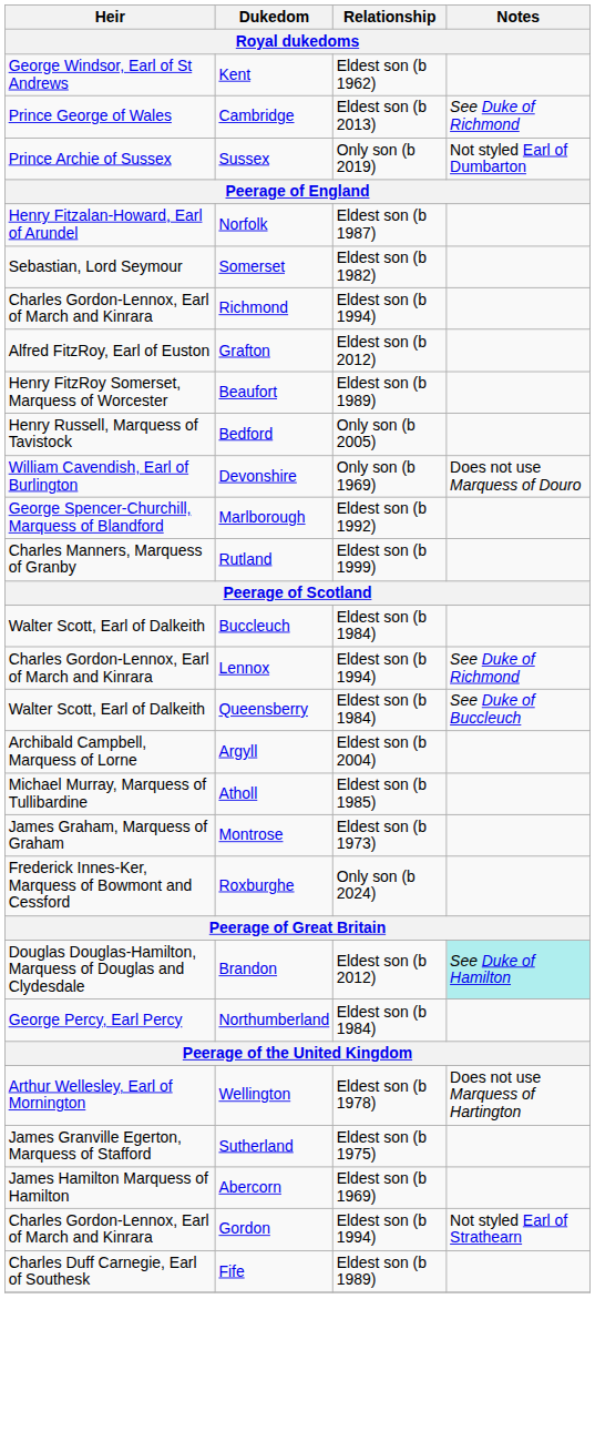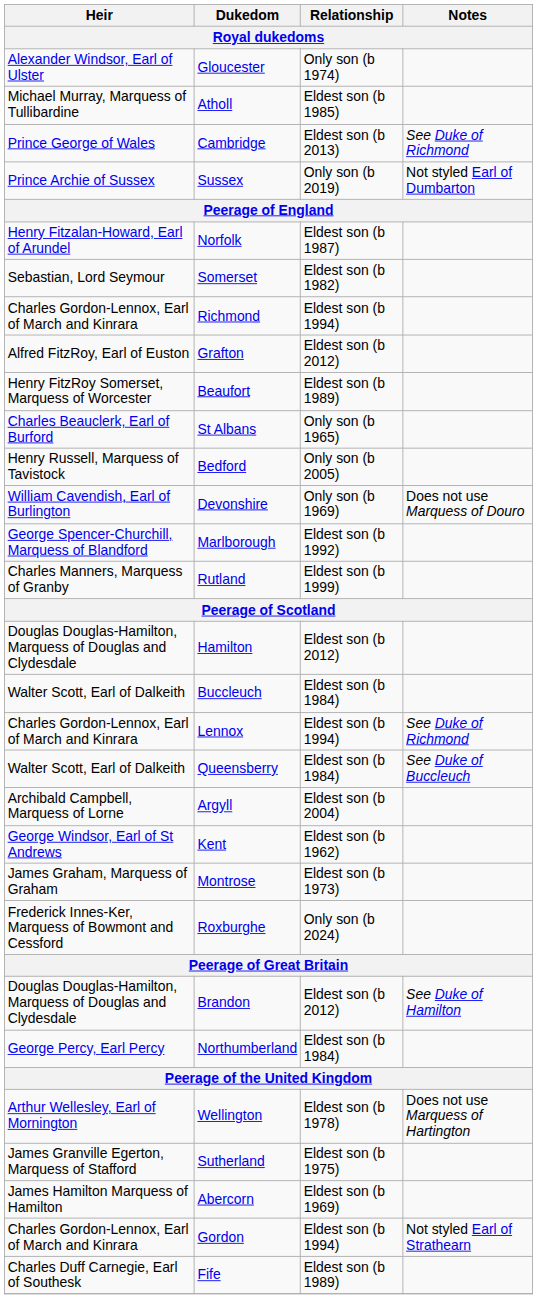 <table class="wikitable">
 <tr>
 <th>Heir</th>
 <th>Dukedom</th>
 <th>Relationship</th>
 <th>Notes</th>
 </tr>
 <tr>
 <th colspan=4><a href='#'>Royal dukedoms</a></th>
 </tr>
 <tr>
-<td><a href='#'>George Windsor, Earl of St Andrews</a></td>
-<td><a href='#'>Kent</a></td>
-<td>Eldest son (b 1962)</td>
+<td><a href='#'>Alexander Windsor, Earl of Ulster</a></td>
+<td><a href='#'>Gloucester</a></td>
+<td>Only son (b 1974)</td>
+<td></td>
+</tr>
+<tr>
+<td>Michael Murray, Marquess of Tullibardine</td>
+<td><a href='#'>Atholl</a></td>
+<td>Eldest son (b 1985)</td>
 <td></td>
 </tr>
 <tr>
 <td><a href='#'>Prince George of Wales</a></td>
 <td><a href='#'>Cambridge</a></td>
 <td>Eldest son (b 2013)</td>
 <td><em>See <a href='#'>Duke of Richmond</a></em></td>
 </tr>
 <tr>
 <td><a href='#'>Prince Archie of Sussex</a></td>
 <td><a href='#'>Sussex</a></td>
 <td>Only son (b 2019)</td>
 <td>Not styled <a href='#'>Earl of Dumbarton</a></td>
 </tr>
 <tr>
 <th colspan=4><a href='#'>Peerage of England</a></th>
 </tr>
 <tr>
 <td><a href='#'>Henry Fitzalan-Howard, Earl of Arundel</a></td>
 <td><a href='#'>Norfolk</a></td>
 <td>Eldest son (b 1987)</td>
 <td></td>
 </tr>
 <tr>
 <td>Sebastian, Lord Seymour</td>
 <td><a href='#'>Somerset</a></td>
 <td>Eldest son (b 1982)</td>
 <td></td>
 </tr>
 <tr>
 <td>Charles Gordon-Lennox, Earl of March and Kinrara</td>
 <td><a href='#'>Richmond</a></td>
 <td>Eldest son (b 1994)</td>
 <td></td>
 </tr>
 <tr>
 <td>Alfred FitzRoy, Earl of Euston</td>
 <td><a href='#'>Grafton</a></td>
 <td>Eldest son (b 2012)</td>
 <td></td>
 </tr>
 <tr>
 <td>Henry FitzRoy Somerset, Marquess of Worcester</td>
 <td><a href='#'>Beaufort</a></td>
 <td>Eldest son (b 1989)</td>
 <td></td>
 </tr>
 <tr>
+<td><a href='#'>Charles Beauclerk, Earl of Burford</a></td>
+<td><a href='#'>St Albans</a></td>
+<td>Only son (b 1965)</td>
+<td></td>
+</tr>
+<tr>
 <td>Henry Russell, Marquess of Tavistock</td>
 <td><a href='#'>Bedford</a></td>
 <td>Only son (b 2005)</td>
 <td></td>
 </tr>
 <tr>
 <td><a href='#'>William Cavendish, Earl of Burlington</a></td>
 <td><a href='#'>Devonshire</a></td>
 <td>Only son (b 1969)</td>
 <td>Does not use <em>Marquess of Douro</em></td>
 </tr>
 <tr>
 <td><a href='#'>George Spencer-Churchill, Marquess of Blandford</a></td>
 <td><a href='#'>Marlborough</a></td>
 <td>Eldest son (b 1992)</td>
 <td></td>
 </tr>
 <tr>
 <td>Charles Manners, Marquess of Granby</td>
 <td><a href='#'>Rutland</a></td>
 <td>Eldest son (b 1999)</td>
 <td></td>
 </tr>
 <tr>
 <th colspan=4><a href='#'>Peerage of Scotland</a></th>
 </tr>
 <tr>
+<td>Douglas Douglas-Hamilton, Marquess of Douglas and Clydesdale</td>
+<td><a href='#'>Hamilton</a></td>
+<td>Eldest son (b 2012)</td>
+<td></td>
+</tr>
+<tr>
 <td>Walter Scott, Earl of Dalkeith</td>
 <td><a href='#'>Buccleuch</a></td>
 <td>Eldest son (b 1984)</td>
 <td></td>
 </tr>
 <tr>
 <td>Charles Gordon-Lennox, Earl of March and Kinrara</td>
 <td><a href='#'>Lennox</a></td>
 <td>Eldest son (b 1994)</td>
 <td><em>See <a href='#'>Duke of Richmond</a></em></td>
 </tr>
 <tr>
 <td>Walter Scott, Earl of Dalkeith</td>
 <td><a href='#'>Queensberry</a></td>
 <td>Eldest son (b 1984)</td>
 <td><em>See <a href='#'>Duke of Buccleuch</a></em></td>
 </tr>
 <tr>
 <td>Archibald Campbell, Marquess of Lorne</td>
 <td><a href='#'>Argyll</a></td>
 <td>Eldest son (b 2004)</td>
 <td></td>
 </tr>
 <tr>
-<td>Michael Murray, Marquess of Tullibardine</td>
-<td><a href='#'>Atholl</a></td>
-<td>Eldest son (b 1985)</td>
+<td><a href='#'>George Windsor, Earl of St Andrews</a></td>
+<td><a href='#'>Kent</a></td>
+<td>Eldest son (b 1962)</td>
 <td></td>
 </tr>
 <tr>
 <td>James Graham, Marquess of Graham</td>
 <td><a href='#'>Montrose</a></td>
 <td>Eldest son (b 1973)</td>
 <td></td>
 </tr>
 <tr>
 <td>Frederick Innes-Ker, Marquess of Bowmont and Cessford</td>
 <td><a href='#'>Roxburghe</a></td>
 <td>Only son (b 2024)</td>
 <td></td>
 </tr>
 <tr>
 <th colspan=4><a href='#'>Peerage of Great Britain</a></th>
 </tr>
 <tr>
 <td>Douglas Douglas-Hamilton, Marquess of Douglas and Clydesdale</td>
 <td><a href='#'>Brandon</a></td>
 <td>Eldest son (b 2012)</td>
-<td style="background: paleturquoise;"><em>See <a href='#'>Duke of Hamilton</a></em></td>
+<td><em>See <a href='#'>Duke of Hamilton</a></em></td>
 </tr>
 <tr>
 <td><a href='#'>George Percy, Earl Percy</a></td>
 <td><a href='#'>Northumberland</a></td>
 <td>Eldest son (b 1984)</td>
 <td></td>
 </tr>
 <tr>
 <th colspan=4><a href='#'>Peerage of the United Kingdom</a></th>
 </tr>
 <tr>
 <td><a href='#'>Arthur Wellesley, Earl of Mornington</a></td>
 <td><a href='#'>Wellington</a></td>
 <td>Eldest son (b 1978)</td>
 <td>Does not use <em>Marquess of Hartington</em></td>
 </tr>
 <tr>
 <td>James Granville Egerton, Marquess of Stafford</td>
 <td><a href='#'>Sutherland</a></td>
 <td>Eldest son (b 1975)</td>
 <td></td>
 </tr>
 <tr>
 <td>James Hamilton Marquess of Hamilton</td>
 <td><a href='#'>Abercorn</a></td>
 <td>Eldest son (b 1969)</td>
 <td></td>
 </tr>
 <tr>
 <td>Charles Gordon-Lennox, Earl of March and Kinrara</td>
 <td><a href='#'>Gordon</a></td>
 <td>Eldest son (b 1994)</td>
 <td>Not styled <a href='#'>Earl of Strathearn</a></td>
 </tr>
 <tr>
 <td>Charles Duff Carnegie, Earl of Southesk</td>
 <td><a href='#'>Fife</a></td>
 <td>Eldest son (b 1989)</td>
 <td></td>
 </tr>
 <tr>
 </tr>
 </table>
